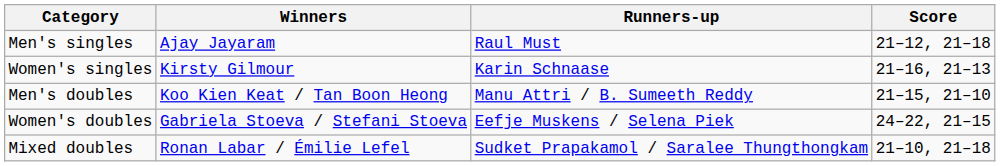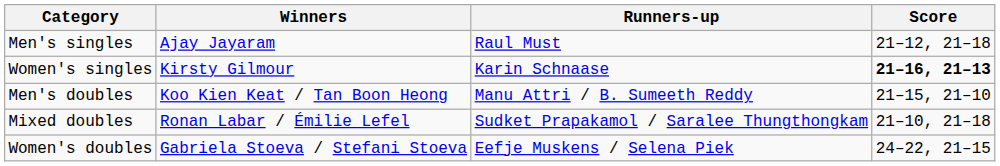 <table class=wikitable style="white-space:nowrap;">
 <tr>
 <th>Category</th>
 <th>Winners</th>
 <th>Runners-up</th>
 <th>Score</th>
 </tr>
 <tr>
 <td>Men's singles</td>
 <td> <a href='#'>Ajay Jayaram</a></td>
 <td> <a href='#'>Raul Must</a></td>
 <td>21–12, 21–18</td>
 </tr>
 <tr>
 <td>Women's singles</td>
 <td> <a href='#'>Kirsty Gilmour</a></td>
 <td> <a href='#'>Karin Schnaase</a></td>
-<td>21–16, 21–13</td>
+<td><strong>21–16, 21–13</strong></td>
 </tr>
 <tr>
 <td>Men's doubles</td>
 <td> <a href='#'>Koo Kien Keat</a> / <a href='#'>Tan Boon Heong</a></td>
 <td> <a href='#'>Manu Attri</a> / <a href='#'>B. Sumeeth Reddy</a></td>
 <td>21–15, 21–10</td>
 </tr>
 <tr>
+<td>Mixed doubles</td>
+<td> <a href='#'>Ronan Labar</a> / <a href='#'>Émilie Lefel</a></td>
+<td> <a href='#'>Sudket Prapakamol</a> / <a href='#'>Saralee Thungthongkam</a></td>
+<td>21–10, 21–18</td>
+</tr>
+<tr>
 <td>Women's doubles</td>
 <td> <a href='#'>Gabriela Stoeva</a> / <a href='#'>Stefani Stoeva</a></td>
 <td> <a href='#'>Eefje Muskens</a> / <a href='#'>Selena Piek</a></td>
 <td>24–22, 21–15</td>
 </tr>
-<tr>
-<td>Mixed doubles</td>
-<td> <a href='#'>Ronan Labar</a> / <a href='#'>Émilie Lefel</a></td>
-<td> <a href='#'>Sudket Prapakamol</a> / <a href='#'>Saralee Thungthongkam</a></td>
-<td>21–10, 21–18</td>
-</tr>
 </table>
